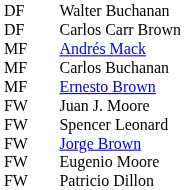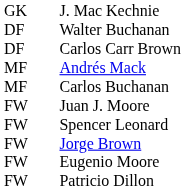 <table style="font-size:90%; margin:0.2em auto;" cellspacing="0" cellpadding="0">
 <tr>
 <th width="25"></th>
 <th width="25"></th>
+</tr>
+<tr>
+<td>GK</td>
+<td></td>
+<td> J. Mac Kechnie</td>
 </tr>
 <tr>
 <td>DF</td>
 <td></td>
 <td> Walter Buchanan</td>
 </tr>
 <tr>
 <td>DF</td>
 <td></td>
 <td> Carlos Carr Brown</td>
 </tr>
 <tr>
 <td>MF</td>
 <td></td>
 <td> <a href='#'>Andrés Mack</a></td>
 </tr>
 <tr>
 <td>MF</td>
 <td></td>
 <td> Carlos Buchanan</td>
-</tr>
-<tr>
-<td>MF</td>
-<td></td>
-<td> <a href='#'>Ernesto Brown</a></td>
 </tr>
 <tr>
 <td>FW</td>
 <td></td>
 <td> Juan J. Moore</td>
 </tr>
 <tr>
 <td>FW</td>
 <td></td>
 <td> Spencer Leonard</td>
 </tr>
 <tr>
 <td>FW</td>
 <td></td>
 <td> <a href='#'>Jorge Brown</a></td>
 </tr>
 <tr>
 <td>FW</td>
 <td></td>
 <td> Eugenio Moore</td>
 </tr>
 <tr>
 <td>FW</td>
 <td></td>
 <td> Patricio Dillon</td>
 </tr>
 </table>
